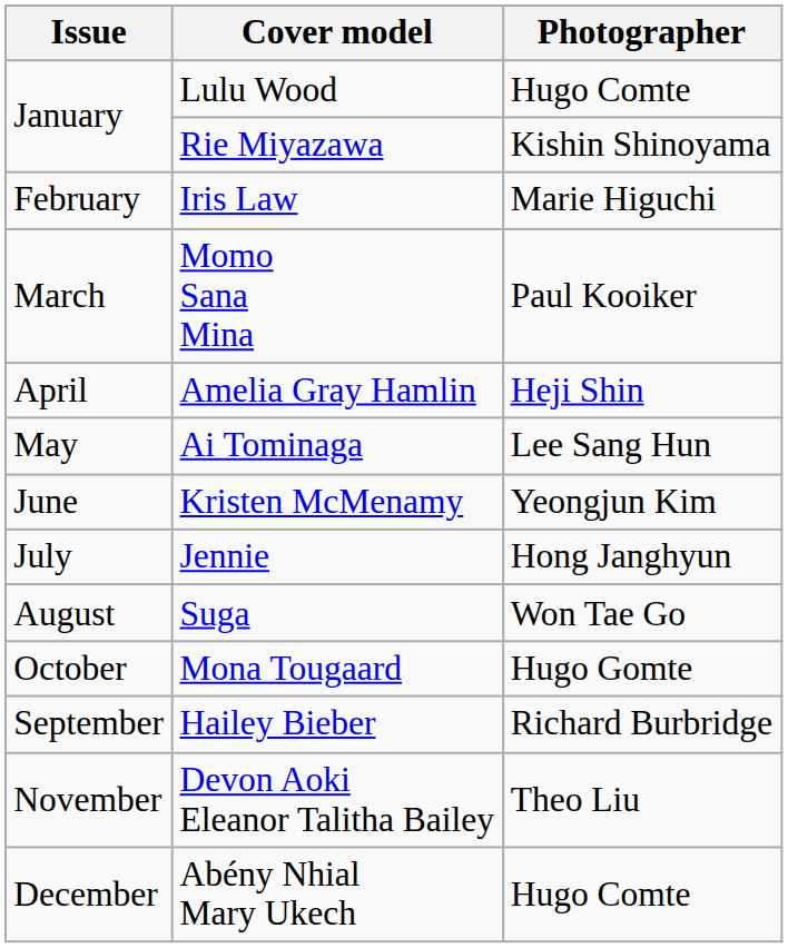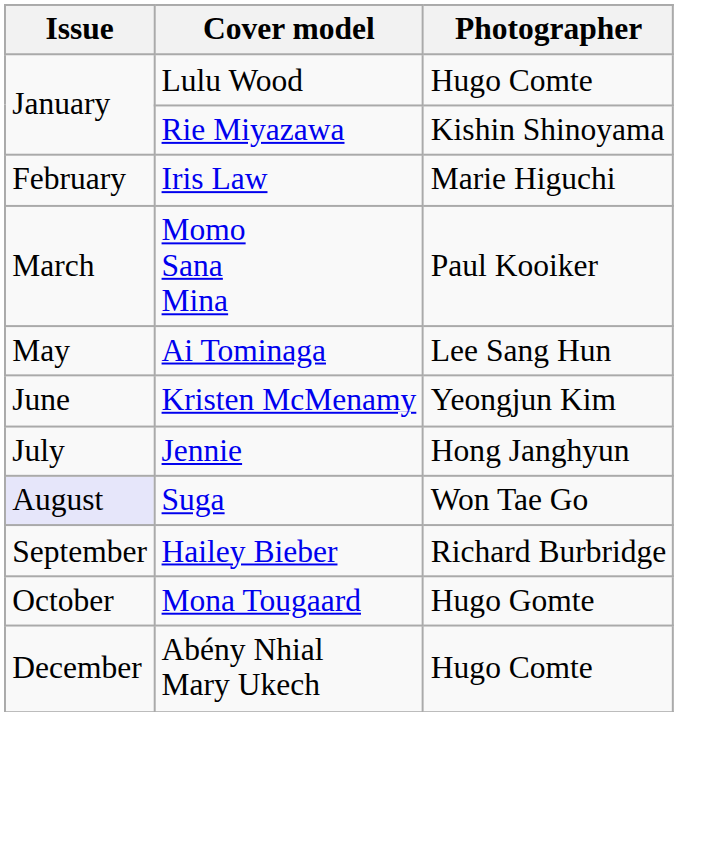 <table class="sortable wikitable">
 <tr>
 <th>Issue</th>
 <th>Cover model</th>
 <th>Photographer</th>
 </tr>
 <tr>
 <td rowspan = 2>January</td>
 <td>Lulu Wood</td>
 <td>Hugo Comte</td>
 </tr>
 <tr>
 <td><a href='#'>Rie Miyazawa</a></td>
 <td>Kishin Shinoyama</td>
 </tr>
 <tr>
 <td>February</td>
 <td><a href='#'>Iris Law</a></td>
 <td>Marie Higuchi</td>
 </tr>
 <tr>
 <td>March</td>
 <td><a href='#'>Momo</a> <br> <a href='#'>Sana</a> <br> <a href='#'>Mina</a></td>
 <td>Paul Kooiker</td>
 </tr>
 <tr>
-<td>April</td>
-<td><a href='#'>Amelia Gray Hamlin</a></td>
-<td><a href='#'>Heji Shin</a></td>
-</tr>
-<tr>
 <td>May</td>
 <td><a href='#'>Ai Tominaga</a></td>
 <td>Lee Sang Hun</td>
 </tr>
 <tr>
 <td>June</td>
 <td><a href='#'>Kristen McMenamy</a></td>
 <td>Yeongjun Kim</td>
 </tr>
 <tr>
 <td>July</td>
 <td><a href='#'>Jennie</a></td>
 <td>Hong Janghyun</td>
 </tr>
 <tr>
-<td>August</td>
+<td style="background: lavender;">August</td>
 <td><a href='#'>Suga</a></td>
 <td>Won Tae Go</td>
+</tr>
+<tr>
+<td>September</td>
+<td><a href='#'>Hailey Bieber</a></td>
+<td>Richard Burbridge</td>
 </tr>
 <tr>
 <td>October</td>
 <td><a href='#'>Mona Tougaard</a></td>
 <td>Hugo Gomte</td>
 </tr>
 <tr>
-<td>September</td>
-<td><a href='#'>Hailey Bieber</a></td>
-<td>Richard Burbridge</td>
-</tr>
-<tr>
-<td>November</td>
-<td><a href='#'>Devon Aoki</a> <br> Eleanor Talitha Bailey</td>
-<td>Theo Liu</td>
-</tr>
-<tr>
 <td>December</td>
 <td>Abény Nhial <br> Mary Ukech</td>
 <td>Hugo Comte</td>
 </tr>
 </table>
